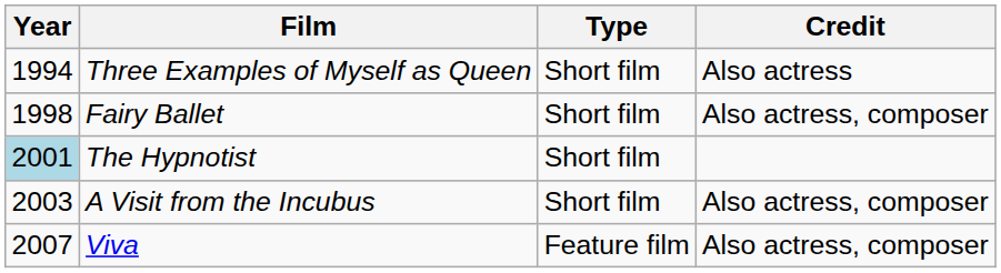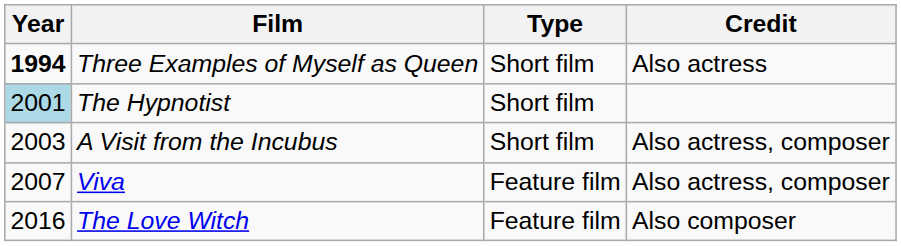 <table class="wikitable">
 <tr>
 <th>Year</th>
 <th>Film</th>
 <th>Type</th>
 <th>Credit</th>
 </tr>
 <tr>
-<td>1994</td>
+<td><strong>1994</strong></td>
 <td><em>Three Examples of Myself as Queen</em></td>
 <td>Short film</td>
 <td>Also actress</td>
-</tr>
-<tr>
-<td>1998</td>
-<td><em>Fairy Ballet</em></td>
-<td>Short film</td>
-<td>Also actress, composer</td>
 </tr>
 <tr>
 <td style="background: lightblue;">2001</td>
 <td><em>The Hypnotist</em></td>
 <td>Short film</td>
 <td></td>
 </tr>
 <tr>
 <td>2003</td>
 <td><em>A Visit from the Incubus</em></td>
 <td>Short film</td>
 <td>Also actress, composer</td>
 </tr>
 <tr>
 <td>2007</td>
 <td><em><a href='#'>Viva</a></em></td>
 <td>Feature film</td>
 <td>Also actress, composer</td>
 </tr>
+<tr>
+<td>2016</td>
+<td><em><a href='#'>The Love Witch</a></em></td>
+<td>Feature film</td>
+<td>Also composer</td>
+</tr>
 </table>
